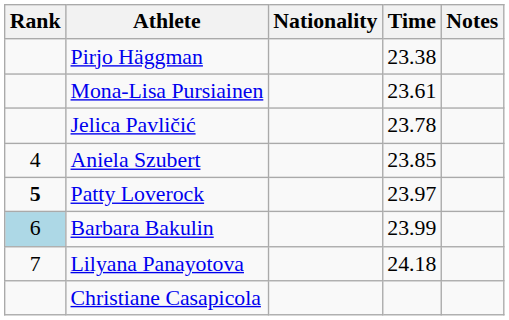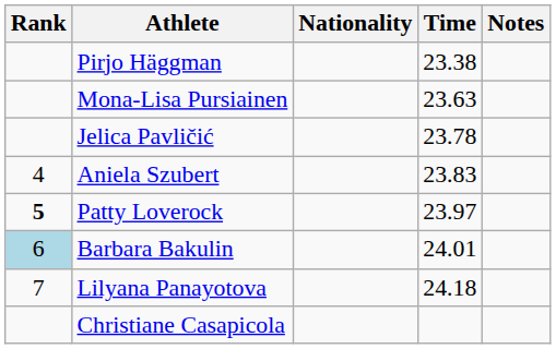 <table class="wikitable sortable" style="text-align:center">
 <tr>
 <th>Rank</th>
 <th>Athlete</th>
 <th>Nationality</th>
 <th>Time</th>
 <th>Notes</th>
 </tr>
 <tr>
 <td></td>
 <td align=left><a href='#'>Pirjo Häggman</a></td>
 <td align=left></td>
 <td>23.38</td>
 <td></td>
 </tr>
 <tr>
 <td></td>
 <td align=left><a href='#'>Mona-Lisa Pursiainen</a></td>
 <td align=left></td>
-<td>23.61</td>
+<td>23.63</td>
 <td></td>
 </tr>
 <tr>
 <td></td>
 <td align=left><a href='#'>Jelica Pavličić</a></td>
 <td align=left></td>
 <td>23.78</td>
 <td></td>
 </tr>
 <tr>
 <td>4</td>
 <td align=left><a href='#'>Aniela Szubert</a></td>
 <td align=left></td>
-<td>23.85</td>
+<td>23.83</td>
 <td></td>
 </tr>
 <tr>
 <td><strong>5</strong></td>
 <td align=left><a href='#'>Patty Loverock</a></td>
 <td align=left></td>
 <td>23.97</td>
 <td></td>
 </tr>
 <tr>
 <td style="background: lightblue;">6</td>
 <td align=left><a href='#'>Barbara Bakulin</a></td>
 <td align=left></td>
-<td>23.99</td>
+<td>24.01</td>
 <td></td>
 </tr>
 <tr>
 <td>7</td>
 <td align=left><a href='#'>Lilyana Panayotova</a></td>
 <td align=left></td>
 <td>24.18</td>
 <td></td>
 </tr>
 <tr>
 <td></td>
 <td align=left><a href='#'>Christiane Casapicola</a></td>
 <td align=left></td>
 <td></td>
 <td></td>
 </tr>
 </table>
